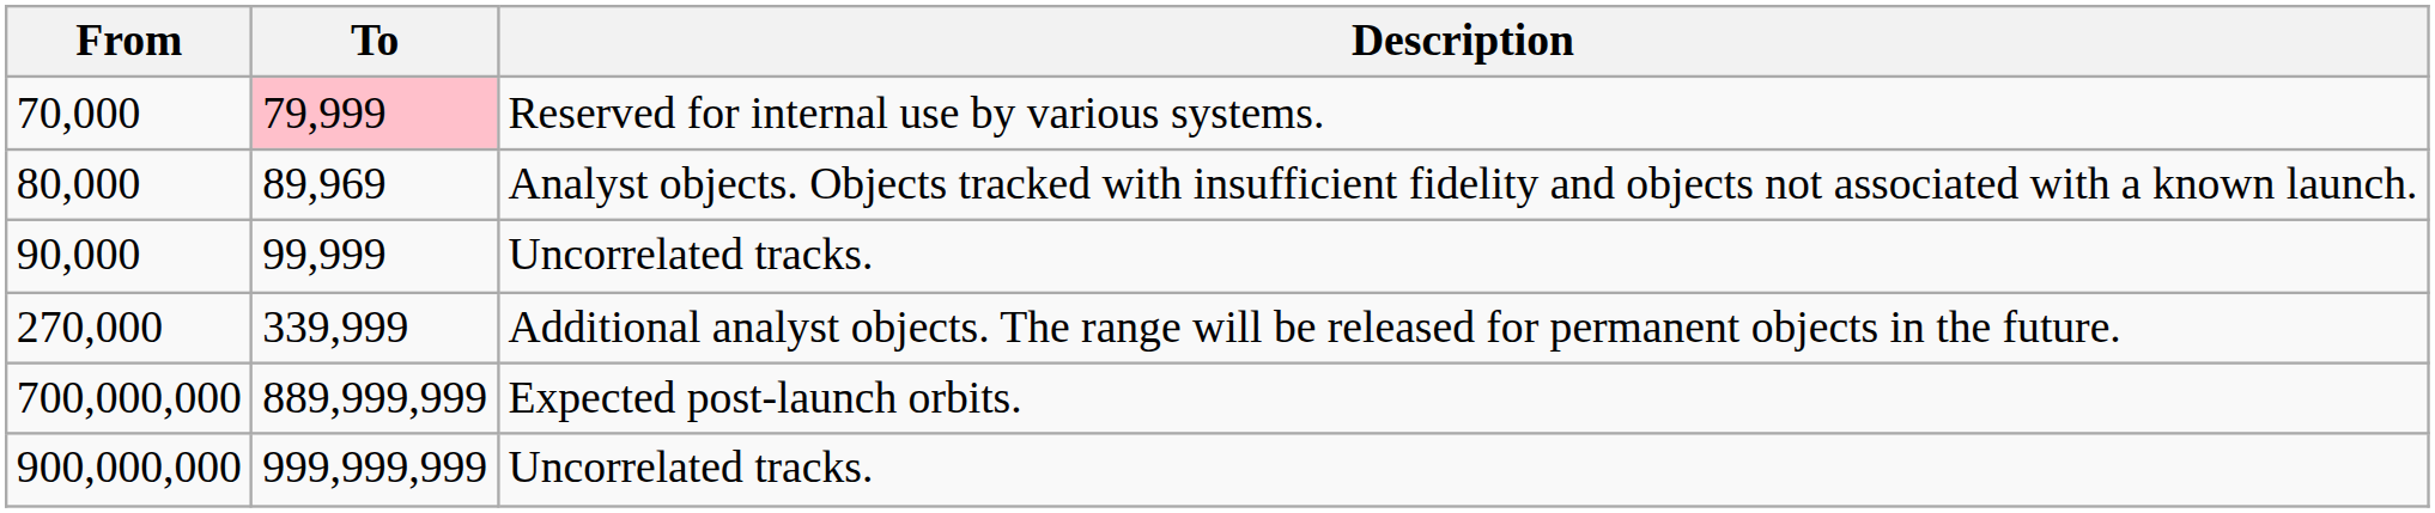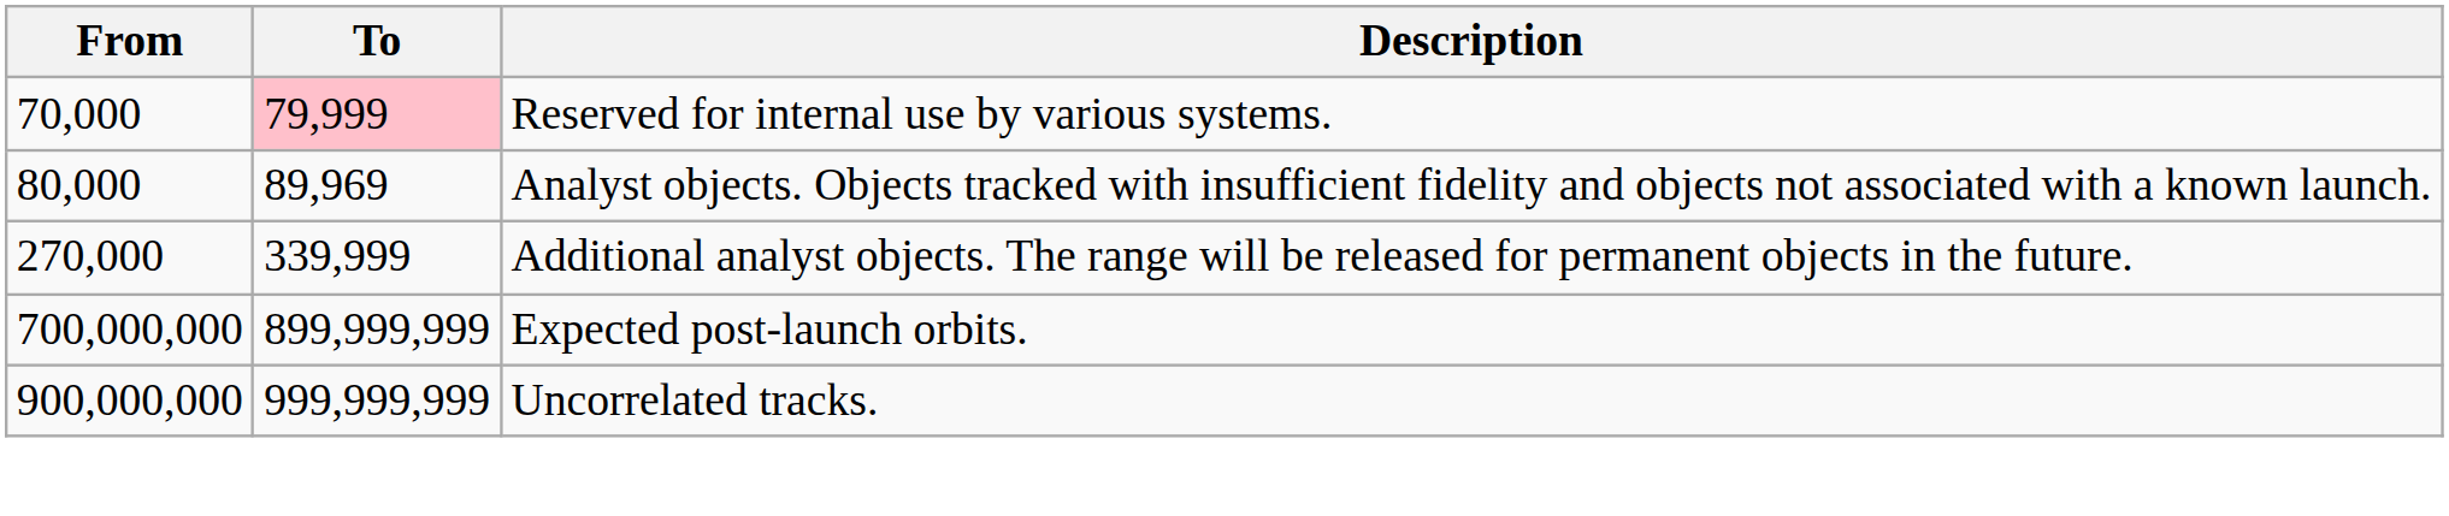 <table class="wikitable">
 <tr>
 <th>From</th>
 <th>To</th>
 <th>Description</th>
 </tr>
 <tr>
 <td>70,000</td>
 <td style="background: pink;">79,999</td>
 <td>Reserved for internal use by various systems.</td>
 </tr>
 <tr>
 <td>80,000</td>
 <td>89,969</td>
 <td>Analyst objects. Objects tracked with insufficient fidelity and objects not associated with a known launch.</td>
 </tr>
 <tr>
-<td>90,000</td>
-<td>99,999</td>
-<td>Uncorrelated tracks.</td>
-</tr>
-<tr>
 <td>270,000</td>
 <td>339,999</td>
 <td>Additional analyst objects. The range will be released for permanent objects in the future.</td>
 </tr>
 <tr>
 <td>700,000,000</td>
-<td>889,999,999</td>
+<td>899,999,999</td>
 <td>Expected post-launch orbits.</td>
 </tr>
 <tr>
 <td>900,000,000</td>
 <td>999,999,999</td>
 <td>Uncorrelated tracks.</td>
 </tr>
 </table>
